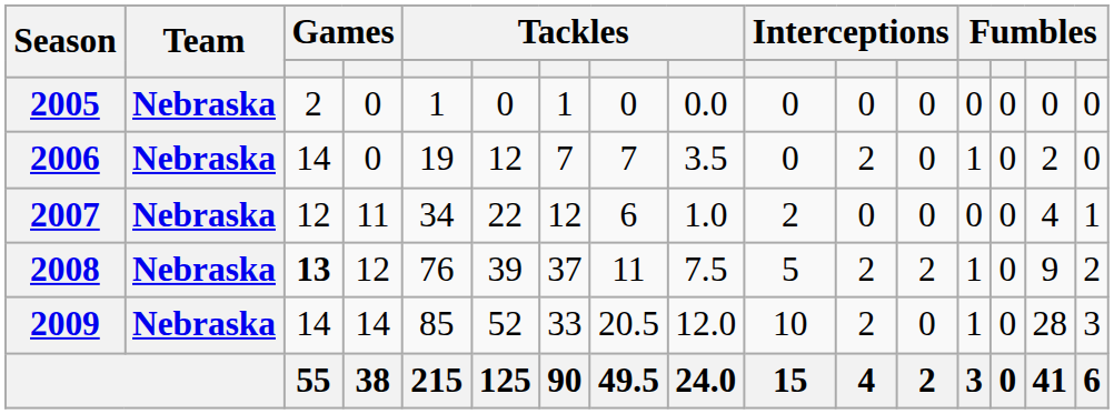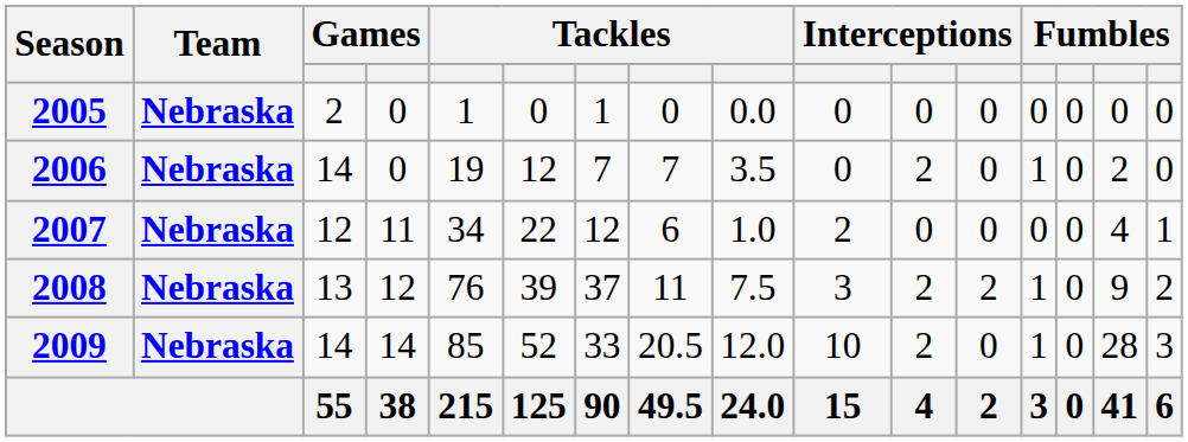 <table class="wikitable" style="text-align:center;">
 <tr>
 <th rowspan="2">Season</th>
 <th rowspan="2">Team</th>
 <th colspan="2">Games</th>
 <th colspan="5">Tackles</th>
 <th colspan="3">Interceptions</th>
 <th colspan="4">Fumbles</th>
 </tr>
 <tr>
 <th></th>
 <th></th>
 <th></th>
 <th></th>
 <th></th>
 <th></th>
 <th></th>
 <th></th>
 <th></th>
 <th></th>
 <th></th>
 <th></th>
 <th></th>
 <th></th>
 </tr>
 <tr>
 <th><a href='#'>2005</a></th>
 <th><a href='#'>Nebraska</a></th>
 <td>2</td>
 <td>0</td>
 <td>1</td>
 <td>0</td>
 <td>1</td>
 <td>0</td>
 <td>0.0</td>
 <td>0</td>
 <td>0</td>
 <td>0</td>
 <td>0</td>
 <td>0</td>
 <td>0</td>
 <td>0</td>
 </tr>
 <tr>
 <th><a href='#'>2006</a></th>
 <th><a href='#'>Nebraska</a></th>
 <td>14</td>
 <td>0</td>
 <td>19</td>
 <td>12</td>
 <td>7</td>
 <td>7</td>
 <td>3.5</td>
 <td>0</td>
 <td>2</td>
 <td>0</td>
 <td>1</td>
 <td>0</td>
 <td>2</td>
 <td>0</td>
 </tr>
 <tr>
 <th><a href='#'>2007</a></th>
 <th><a href='#'>Nebraska</a></th>
 <td>12</td>
 <td>11</td>
 <td>34</td>
 <td>22</td>
 <td>12</td>
 <td>6</td>
 <td>1.0</td>
 <td>2</td>
 <td>0</td>
 <td>0</td>
 <td>0</td>
 <td>0</td>
 <td>4</td>
 <td>1</td>
 </tr>
 <tr>
 <th><a href='#'>2008</a></th>
 <th><a href='#'>Nebraska</a></th>
-<td><strong>13</strong></td>
+<td>13</td>
 <td>12</td>
 <td>76</td>
 <td>39</td>
 <td>37</td>
 <td>11</td>
 <td>7.5</td>
-<td>5</td>
+<td>3</td>
 <td>2</td>
 <td>2</td>
 <td>1</td>
 <td>0</td>
 <td>9</td>
 <td>2</td>
 </tr>
 <tr>
 <th><a href='#'>2009</a></th>
 <th><a href='#'>Nebraska</a></th>
 <td>14</td>
 <td>14</td>
 <td>85</td>
 <td>52</td>
 <td>33</td>
 <td>20.5</td>
 <td>12.0</td>
 <td>10</td>
 <td>2</td>
 <td>0</td>
 <td>1</td>
 <td>0</td>
 <td>28</td>
 <td>3</td>
 </tr>
 <tr>
 <th colspan="2"></th>
 <th>55</th>
 <th>38</th>
 <th>215</th>
 <th>125</th>
 <th>90</th>
 <th>49.5</th>
 <th>24.0</th>
 <th>15</th>
 <th>4</th>
 <th>2</th>
 <th>3</th>
 <th>0</th>
 <th>41</th>
 <th>6</th>
 </tr>
 </table>
